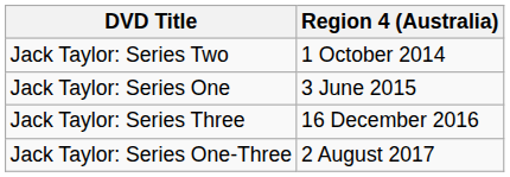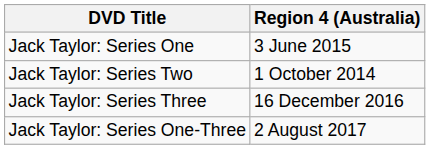 <table class="wikitable">
 <tr>
 <th>DVD Title</th>
 <th>Region 4 (Australia)</th>
 </tr>
 <tr>
+<td>Jack Taylor: Series One</td>
+<td>3 June 2015</td>
+</tr>
+<tr>
 <td>Jack Taylor: Series Two</td>
 <td>1 October 2014</td>
-</tr>
-<tr>
-<td>Jack Taylor: Series One</td>
-<td>3 June 2015</td>
 </tr>
 <tr>
 <td>Jack Taylor: Series Three</td>
 <td>16 December 2016</td>
 </tr>
 <tr>
 <td>Jack Taylor: Series One-Three</td>
 <td>2 August 2017</td>
 </tr>
 </table>
